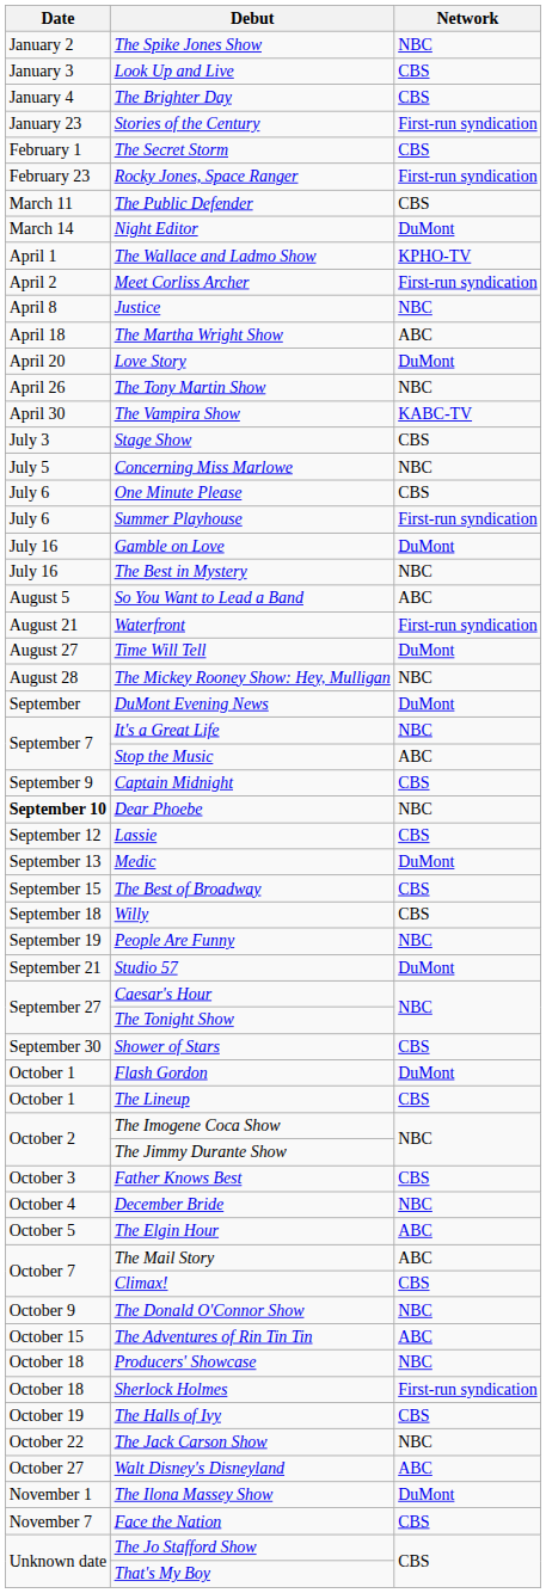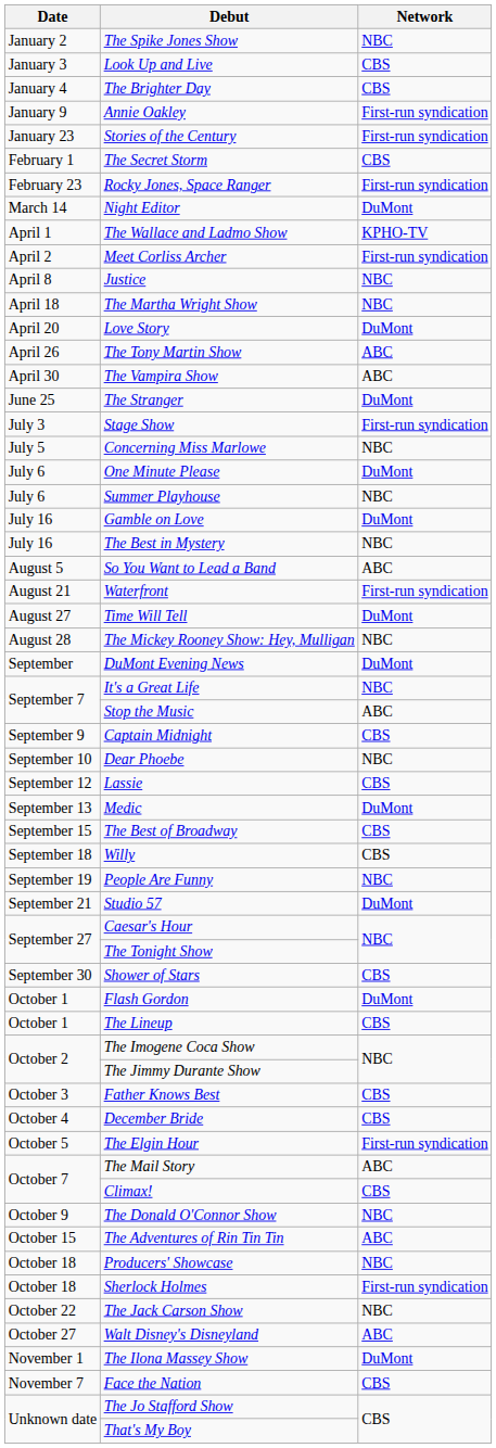 <table class="wikitable sortable">
 <tr>
 <th>Date</th>
 <th>Debut</th>
 <th>Network</th>
 </tr>
 <tr>
 <td>January 2</td>
 <td><em><a href='#'>The Spike Jones Show</a></em></td>
 <td><a href='#'>NBC</a></td>
 </tr>
 <tr>
 <td>January 3</td>
 <td><em><a href='#'>Look Up and Live</a></em></td>
 <td><a href='#'>CBS</a></td>
 </tr>
 <tr>
 <td>January 4</td>
 <td><em><a href='#'>The Brighter Day</a></em></td>
 <td><a href='#'>CBS</a></td>
 </tr>
 <tr>
+<td>January 9</td>
+<td><em><a href='#'>Annie Oakley</a></em></td>
+<td><a href='#'>First-run syndication</a></td>
+</tr>
+<tr>
 <td>January 23</td>
 <td><em><a href='#'>Stories of the Century</a></em></td>
 <td><a href='#'>First-run syndication</a></td>
 </tr>
 <tr>
 <td>February 1</td>
 <td><em><a href='#'>The Secret Storm</a></em></td>
 <td><a href='#'>CBS</a></td>
 </tr>
 <tr>
 <td>February 23</td>
 <td><em><a href='#'>Rocky Jones, Space Ranger</a></em></td>
 <td><a href='#'>First-run syndication</a></td>
-</tr>
-<tr>
-<td>March 11</td>
-<td><em><a href='#'>The Public Defender</a></em></td>
-<td>CBS</td>
 </tr>
 <tr>
 <td>March 14</td>
 <td><em><a href='#'>Night Editor</a></em></td>
 <td><a href='#'>DuMont</a></td>
 </tr>
 <tr>
 <td>April 1</td>
 <td><em><a href='#'>The Wallace and Ladmo Show</a></em></td>
 <td><a href='#'>KPHO-TV</a></td>
 </tr>
 <tr>
 <td>April 2</td>
 <td><em><a href='#'>Meet Corliss Archer</a></em></td>
 <td><a href='#'>First-run syndication</a></td>
 </tr>
 <tr>
 <td>April 8</td>
 <td><em><a href='#'>Justice</a></em></td>
 <td><a href='#'>NBC</a></td>
 </tr>
 <tr>
 <td>April 18</td>
 <td><em><a href='#'>The Martha Wright Show</a></em></td>
-<td>ABC</td>
+<td><a href='#'>NBC</a></td>
 </tr>
 <tr>
 <td>April 20</td>
 <td><em><a href='#'>Love Story</a></em></td>
 <td><a href='#'>DuMont</a></td>
 </tr>
 <tr>
 <td>April 26</td>
 <td><em><a href='#'>The Tony Martin Show</a></em></td>
-<td>NBC</td>
+<td><a href='#'>ABC</a></td>
 </tr>
 <tr>
 <td>April 30</td>
 <td><em><a href='#'>The Vampira Show</a></em></td>
-<td><a href='#'>KABC-TV</a></td>
+<td>ABC</td>
+</tr>
+<tr>
+<td>June 25</td>
+<td><em><a href='#'>The Stranger</a></em></td>
+<td><a href='#'>DuMont</a></td>
 </tr>
 <tr>
 <td>July 3</td>
 <td><em><a href='#'>Stage Show</a></em></td>
-<td>CBS</td>
+<td><a href='#'>First-run syndication</a></td>
 </tr>
 <tr>
 <td>July 5</td>
 <td><em><a href='#'>Concerning Miss Marlowe</a></em></td>
 <td>NBC</td>
 </tr>
 <tr>
 <td>July 6</td>
 <td><em><a href='#'>One Minute Please</a></em></td>
-<td>CBS</td>
+<td><a href='#'>DuMont</a></td>
 </tr>
 <tr>
 <td>July 6</td>
 <td><em><a href='#'>Summer Playhouse</a></em></td>
-<td><a href='#'>First-run syndication</a></td>
+<td>NBC</td>
 </tr>
 <tr>
 <td>July 16</td>
 <td><em><a href='#'>Gamble on Love</a></em></td>
 <td><a href='#'>DuMont</a></td>
 </tr>
 <tr>
 <td>July 16</td>
 <td><em><a href='#'>The Best in Mystery</a></em></td>
 <td>NBC</td>
 </tr>
 <tr>
 <td>August 5</td>
 <td><em><a href='#'>So You Want to Lead a Band</a></em></td>
 <td>ABC</td>
 </tr>
 <tr>
 <td>August 21</td>
 <td><em><a href='#'>Waterfront</a></em></td>
 <td><a href='#'>First-run syndication</a></td>
 </tr>
 <tr>
 <td>August 27</td>
 <td><em><a href='#'>Time Will Tell</a></em></td>
 <td><a href='#'>DuMont</a></td>
 </tr>
 <tr>
 <td>August 28</td>
 <td><em><a href='#'>The Mickey Rooney Show: Hey, Mulligan</a></em></td>
 <td>NBC</td>
 </tr>
 <tr>
 <td>September</td>
 <td><em><a href='#'>DuMont Evening News</a></em></td>
 <td><a href='#'>DuMont</a></td>
 </tr>
 <tr>
 <td rowspan=2>September 7</td>
 <td><em><a href='#'>It's a Great Life</a></em></td>
 <td><a href='#'>NBC</a></td>
 </tr>
 <tr>
 <td><em><a href='#'>Stop the Music</a></em></td>
 <td>ABC</td>
 </tr>
 <tr>
 <td>September 9</td>
 <td><em><a href='#'>Captain Midnight</a></em></td>
 <td><a href='#'>CBS</a></td>
 </tr>
 <tr>
-<td><strong>September 10</strong></td>
+<td>September 10</td>
 <td><em><a href='#'>Dear Phoebe</a></em></td>
 <td>NBC</td>
 </tr>
 <tr>
 <td>September 12</td>
 <td><em><a href='#'>Lassie</a></em></td>
 <td><a href='#'>CBS</a></td>
 </tr>
 <tr>
 <td>September 13</td>
 <td><em><a href='#'>Medic</a></em></td>
 <td><a href='#'>DuMont</a></td>
 </tr>
 <tr>
 <td>September 15</td>
 <td><em><a href='#'>The Best of Broadway</a></em></td>
 <td><a href='#'>CBS</a></td>
 </tr>
 <tr>
 <td>September 18</td>
 <td><em><a href='#'>Willy</a></em></td>
 <td>CBS</td>
 </tr>
 <tr>
 <td>September 19</td>
 <td><em><a href='#'>People Are Funny</a></em></td>
 <td><a href='#'>NBC</a></td>
 </tr>
 <tr>
 <td>September 21</td>
 <td><em><a href='#'>Studio 57</a></em></td>
 <td><a href='#'>DuMont</a></td>
 </tr>
 <tr>
 <td rowspan=2>September 27</td>
 <td><em><a href='#'>Caesar's Hour</a></em></td>
 <td rowspan=2><a href='#'>NBC</a></td>
 </tr>
 <tr>
 <td><em><a href='#'>The Tonight Show</a></em></td>
 </tr>
 <tr>
 <td>September 30</td>
 <td><em><a href='#'>Shower of Stars</a></em></td>
 <td><a href='#'>CBS</a></td>
 </tr>
 <tr>
 <td>October 1</td>
 <td><em><a href='#'>Flash Gordon</a></em></td>
 <td><a href='#'>DuMont</a></td>
 </tr>
 <tr>
 <td>October 1</td>
 <td><em><a href='#'>The Lineup</a></em></td>
 <td><a href='#'>CBS</a></td>
 </tr>
 <tr>
 <td rowspan=2>October 2</td>
 <td><em>The Imogene Coca Show</em></td>
 <td rowspan=2>NBC</td>
 </tr>
 <tr>
 <td><em>The Jimmy Durante Show</em></td>
 </tr>
 <tr>
 <td>October 3</td>
 <td><em><a href='#'>Father Knows Best</a></em></td>
 <td><a href='#'>CBS</a></td>
 </tr>
 <tr>
 <td>October 4</td>
 <td><em><a href='#'>December Bride</a></em></td>
-<td><a href='#'>NBC</a></td>
+<td><a href='#'>CBS</a></td>
 </tr>
 <tr>
 <td>October 5</td>
 <td><em><a href='#'>The Elgin Hour</a></em></td>
-<td><a href='#'>ABC</a></td>
+<td><a href='#'>First-run syndication</a></td>
 </tr>
 <tr>
 <td rowspan=2>October 7</td>
 <td><em>The Mail Story</em></td>
 <td>ABC</td>
 </tr>
 <tr>
 <td><em><a href='#'>Climax!</a></em></td>
 <td><a href='#'>CBS</a></td>
 </tr>
 <tr>
 <td>October 9</td>
 <td><em><a href='#'>The Donald O'Connor Show</a></em></td>
 <td><a href='#'>NBC</a></td>
 </tr>
 <tr>
 <td>October 15</td>
 <td><em><a href='#'>The Adventures of Rin Tin Tin</a></em></td>
 <td><a href='#'>ABC</a></td>
 </tr>
 <tr>
 <td>October 18</td>
 <td><em><a href='#'>Producers' Showcase</a></em></td>
 <td><a href='#'>NBC</a></td>
 </tr>
 <tr>
 <td>October 18</td>
 <td><em><a href='#'>Sherlock Holmes</a></em></td>
 <td><a href='#'>First-run syndication</a></td>
 </tr>
 <tr>
-<td>October 19</td>
-<td><em><a href='#'>The Halls of Ivy</a></em></td>
-<td><a href='#'>CBS</a></td>
-</tr>
-<tr>
 <td>October 22</td>
 <td><em><a href='#'>The Jack Carson Show</a></em></td>
 <td>NBC</td>
 </tr>
 <tr>
 <td>October 27</td>
 <td><em><a href='#'>Walt Disney's Disneyland</a></em></td>
 <td><a href='#'>ABC</a></td>
 </tr>
 <tr>
 <td>November 1</td>
 <td><em><a href='#'>The Ilona Massey Show</a></em></td>
 <td><a href='#'>DuMont</a></td>
 </tr>
 <tr>
 <td>November 7</td>
 <td><em><a href='#'>Face the Nation</a></em></td>
 <td><a href='#'>CBS</a></td>
 </tr>
 <tr>
 <td rowspan=2>Unknown date</td>
 <td><em><a href='#'>The Jo Stafford Show</a></em></td>
 <td rowspan=2>CBS</td>
 </tr>
 <tr>
 <td><em><a href='#'>That's My Boy</a></em></td>
 </tr>
 </table>
